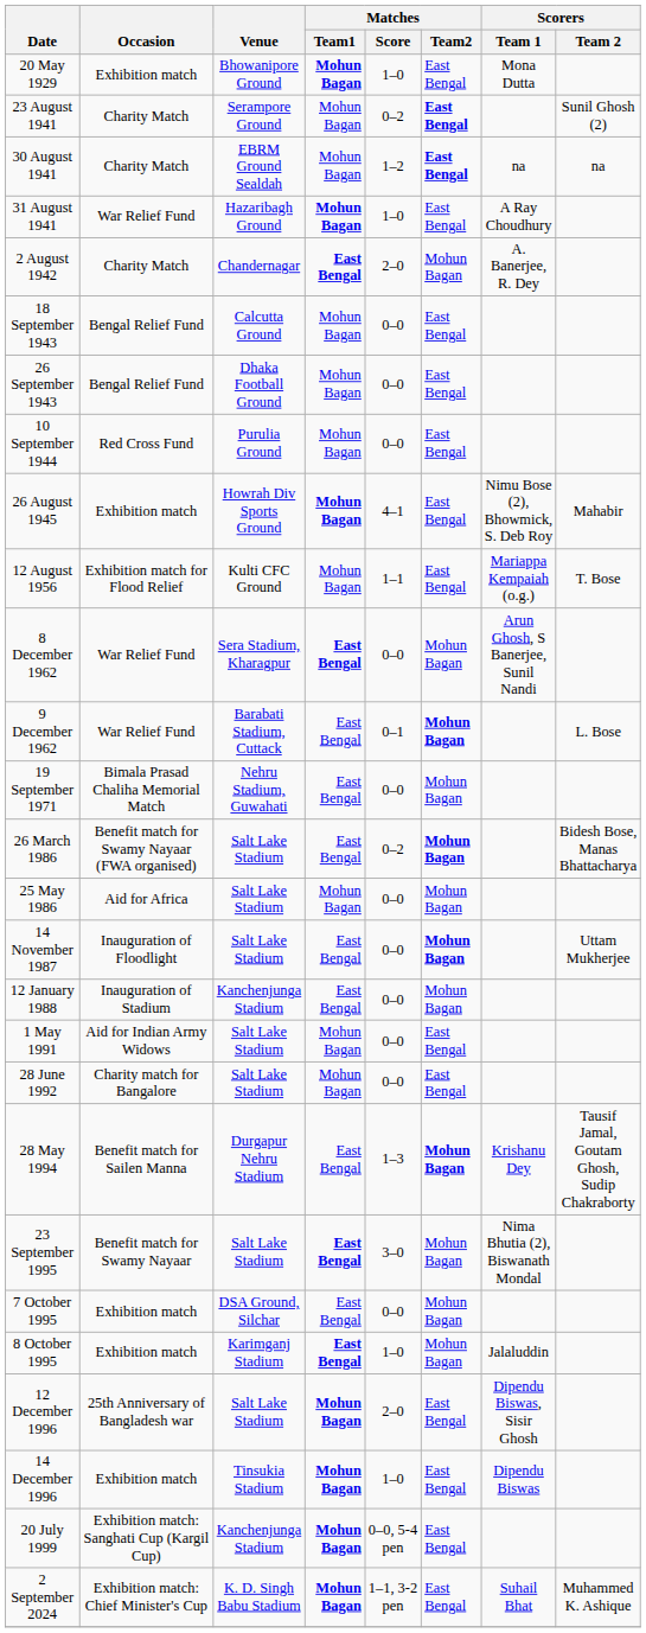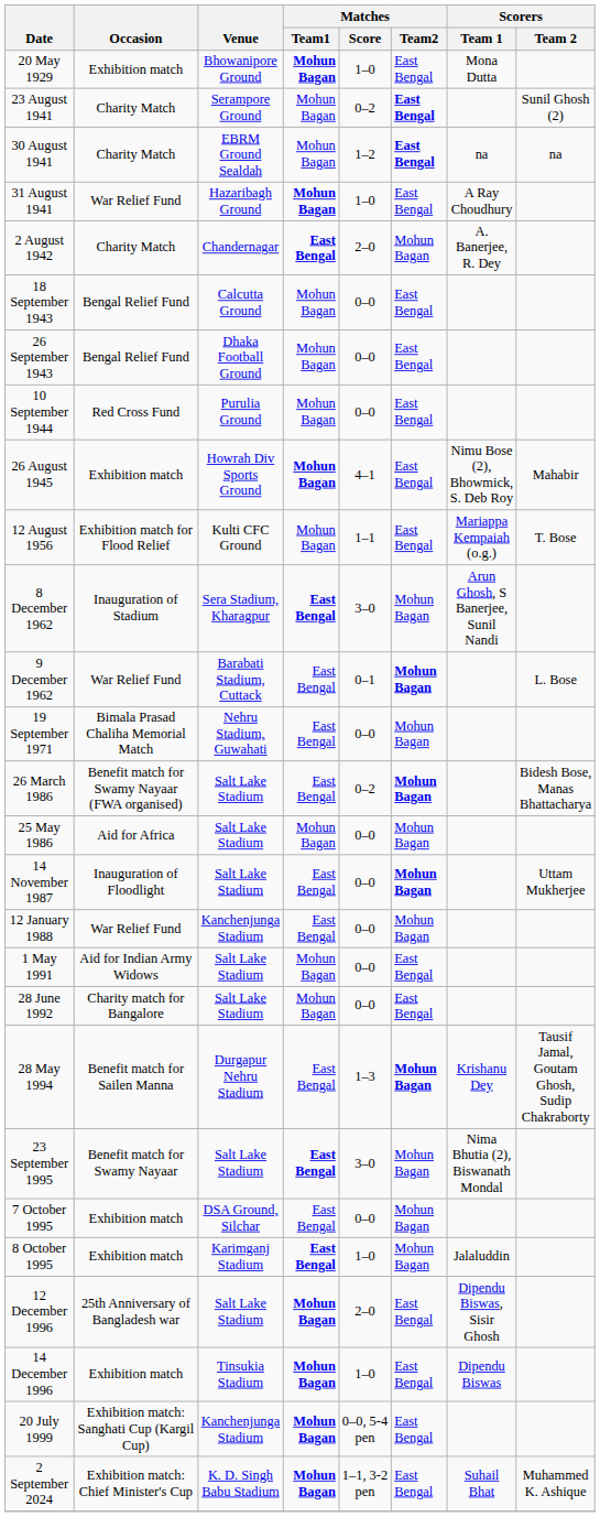 <table class="wikitable" style="font-size:90%; width:100%; text-align:center">
 <tr>
 <th rowspan="2" valign="bottom" width="12%">Date</th>
 <th rowspan="2" valign="bottom" width="25%">Occasion</th>
 <th rowspan="2" valign="bottom" width="13%">Venue</th>
 <th colspan="3" width="30%">Matches</th>
 <th colspan="6" width="20%">Scorers</th>
 </tr>
 <tr>
 <th width="10%">Team1</th>
 <th width="10%">Score</th>
 <th width="10%">Team2</th>
 <th width="10%">Team 1</th>
 <th width="10%">Team 2</th>
 </tr>
 <tr>
 <td>20 May 1929</td>
 <td>Exhibition match</td>
 <td><a href='#'>Bhowanipore Ground</a></td>
 <td align="right"><strong><a href='#'>Mohun Bagan</a></strong></td>
 <td align="center">1–0</td>
 <td align="left"><a href='#'>East Bengal</a></td>
 <td>Mona Dutta</td>
 <td></td>
 </tr>
 <tr>
 <td>23 August 1941</td>
 <td>Charity Match</td>
 <td><a href='#'>Serampore Ground</a></td>
 <td align="right"><a href='#'>Mohun Bagan</a></td>
 <td align="center">0–2</td>
 <td align="left"><strong><a href='#'>East Bengal</a></strong></td>
 <td></td>
 <td>Sunil Ghosh (2)</td>
 </tr>
 <tr>
 <td>30 August 1941</td>
 <td>Charity Match</td>
 <td><a href='#'>EBRM Ground Sealdah</a></td>
 <td align="right"><a href='#'>Mohun Bagan</a></td>
 <td align="center">1–2</td>
 <td align="left"><strong><a href='#'>East Bengal</a></strong></td>
 <td>na</td>
 <td>na</td>
 </tr>
 <tr>
 <td>31 August 1941</td>
 <td>War Relief Fund</td>
 <td><a href='#'>Hazaribagh Ground</a></td>
 <td align="right"><strong><a href='#'>Mohun Bagan</a></strong></td>
 <td align="center">1–0</td>
 <td align="left"><a href='#'>East Bengal</a></td>
 <td>A Ray Choudhury</td>
 <td></td>
 </tr>
 <tr>
 <td>2 August 1942</td>
 <td>Charity Match</td>
 <td><a href='#'>Chandernagar</a></td>
 <td align="right"><strong><a href='#'>East Bengal</a></strong></td>
 <td align="center">2–0</td>
 <td align="left"><a href='#'>Mohun Bagan</a></td>
 <td>A. Banerjee, R. Dey</td>
 <td></td>
 </tr>
 <tr>
 <td>18 September 1943</td>
 <td>Bengal Relief Fund</td>
 <td><a href='#'>Calcutta Ground</a></td>
 <td align="right"><a href='#'>Mohun Bagan</a></td>
 <td align="center">0–0</td>
 <td align="left"><a href='#'>East Bengal</a></td>
 <td></td>
 <td></td>
 </tr>
 <tr>
 <td>26 September 1943</td>
 <td>Bengal Relief Fund</td>
 <td><a href='#'>Dhaka Football Ground</a></td>
 <td align="right"><a href='#'>Mohun Bagan</a></td>
 <td align="center">0–0</td>
 <td align="left"><a href='#'>East Bengal</a></td>
 <td></td>
 <td></td>
 </tr>
 <tr>
 <td>10 September 1944</td>
 <td>Red Cross Fund</td>
 <td><a href='#'>Purulia Ground</a></td>
 <td align="right"><a href='#'>Mohun Bagan</a></td>
 <td align="center">0–0</td>
 <td align="left"><a href='#'>East Bengal</a></td>
 <td></td>
 <td></td>
 </tr>
 <tr>
 <td>26 August 1945</td>
 <td>Exhibition match</td>
 <td><a href='#'>Howrah Div Sports Ground</a></td>
 <td align="right"><strong><a href='#'>Mohun Bagan</a></strong></td>
 <td align="center">4–1</td>
 <td align="left"><a href='#'>East Bengal</a></td>
 <td>Nimu Bose (2), Bhowmick, S. Deb Roy</td>
 <td>Mahabir</td>
 </tr>
 <tr>
 <td>12 August 1956</td>
 <td>Exhibition match for Flood Relief</td>
 <td>Kulti CFC Ground</td>
 <td align="right"><a href='#'>Mohun Bagan</a></td>
 <td align="center">1–1</td>
 <td align="left"><a href='#'>East Bengal</a></td>
 <td><a href='#'>Mariappa Kempaiah</a> (o.g.)</td>
 <td>T. Bose</td>
 </tr>
 <tr>
 <td>8 December 1962</td>
-<td>War Relief Fund</td>
+<td>Inauguration of Stadium</td>
 <td><a href='#'>Sera Stadium, Kharagpur</a></td>
 <td align="right"><strong><a href='#'>East Bengal</a></strong></td>
-<td align="center">0–0</td>
+<td align="center">3–0</td>
 <td align="left"><a href='#'>Mohun Bagan</a></td>
 <td><a href='#'>Arun Ghosh</a>, S Banerjee, Sunil Nandi</td>
 <td></td>
 </tr>
 <tr>
 <td>9 December 1962</td>
 <td>War Relief Fund</td>
 <td><a href='#'>Barabati Stadium, Cuttack</a></td>
 <td align="right"><a href='#'>East Bengal</a></td>
 <td align="center">0–1</td>
 <td align="left"><strong><a href='#'>Mohun Bagan</a></strong></td>
 <td></td>
 <td>L. Bose</td>
 </tr>
 <tr>
 <td>19 September 1971</td>
 <td>Bimala Prasad Chaliha Memorial Match</td>
 <td><a href='#'>Nehru Stadium, Guwahati</a></td>
 <td align="right"><a href='#'>East Bengal</a></td>
 <td align="center">0–0</td>
 <td align="left"><a href='#'>Mohun Bagan</a></td>
 <td></td>
 <td></td>
 </tr>
 <tr>
 <td>26 March 1986</td>
 <td>Benefit match for Swamy Nayaar (FWA organised)</td>
 <td><a href='#'>Salt Lake Stadium</a></td>
 <td align="right"><a href='#'>East Bengal</a></td>
 <td align="center">0–2</td>
 <td align="left"><strong><a href='#'>Mohun Bagan</a></strong></td>
 <td></td>
 <td>Bidesh Bose, Manas Bhattacharya</td>
 </tr>
 <tr>
 <td>25 May 1986</td>
 <td>Aid for Africa</td>
 <td><a href='#'>Salt Lake Stadium</a></td>
 <td align="right"><a href='#'>Mohun Bagan</a></td>
 <td align="center">0–0</td>
 <td align="left"><a href='#'>Mohun Bagan</a></td>
 <td></td>
 <td></td>
 </tr>
 <tr>
 <td>14 November 1987</td>
 <td>Inauguration of Floodlight</td>
 <td><a href='#'>Salt Lake Stadium</a></td>
 <td align="right"><a href='#'>East Bengal</a></td>
 <td align="center">0–0</td>
 <td align="left"><strong><a href='#'>Mohun Bagan</a></strong></td>
 <td></td>
 <td>Uttam Mukherjee</td>
 </tr>
 <tr>
 <td>12 January 1988</td>
-<td>Inauguration of Stadium</td>
+<td>War Relief Fund</td>
 <td><a href='#'>Kanchenjunga Stadium</a></td>
 <td align="right"><a href='#'>East Bengal</a></td>
 <td align="center">0–0</td>
 <td align="left"><a href='#'>Mohun Bagan</a></td>
 <td></td>
 <td></td>
 </tr>
 <tr>
 <td>1 May 1991</td>
 <td>Aid for Indian Army Widows</td>
 <td><a href='#'>Salt Lake Stadium</a></td>
 <td align="right"><a href='#'>Mohun Bagan</a></td>
 <td align="center">0–0</td>
 <td align="left"><a href='#'>East Bengal</a></td>
 <td></td>
 <td></td>
 </tr>
 <tr>
 <td>28 June 1992 </td>
 <td>Charity match for Bangalore</td>
 <td><a href='#'>Salt Lake Stadium</a></td>
 <td align="right"><a href='#'>Mohun Bagan</a></td>
 <td align="center">0–0 </td>
 <td align="left"><a href='#'>East Bengal</a></td>
 <td></td>
 <td></td>
 </tr>
 <tr>
 <td>28 May 1994</td>
 <td>Benefit match for Sailen Manna </td>
 <td><a href='#'>Durgapur Nehru Stadium</a></td>
 <td align="right"><a href='#'>East Bengal</a></td>
 <td align="center">1–3</td>
 <td align="left"><strong><a href='#'>Mohun Bagan</a></strong></td>
 <td><a href='#'>Krishanu Dey</a></td>
 <td>Tausif Jamal, Goutam Ghosh, Sudip Chakraborty</td>
 </tr>
 <tr>
 <td>23 September 1995</td>
 <td>Benefit match for Swamy Nayaar</td>
 <td><a href='#'>Salt Lake Stadium</a></td>
 <td align="right"><strong><a href='#'>East Bengal</a></strong></td>
 <td align="center">3–0</td>
 <td align="left"><a href='#'>Mohun Bagan</a></td>
 <td>Nima Bhutia (2), Biswanath Mondal</td>
 <td></td>
 </tr>
 <tr>
 <td>7 October 1995</td>
 <td>Exhibition match</td>
 <td><a href='#'>DSA Ground, Silchar</a></td>
 <td align="right"><a href='#'>East Bengal</a></td>
 <td align="center">0–0</td>
 <td align="left"><a href='#'>Mohun Bagan</a></td>
 <td></td>
 <td></td>
 </tr>
 <tr>
 <td>8 October 1995</td>
 <td>Exhibition match</td>
 <td><a href='#'>Karimganj Stadium</a></td>
 <td align="right"><strong><a href='#'>East Bengal</a></strong></td>
 <td align="center">1–0</td>
 <td align="left"><a href='#'>Mohun Bagan</a></td>
 <td>Jalaluddin</td>
 <td></td>
 </tr>
 <tr>
 <td>12 December 1996</td>
 <td>25th Anniversary of Bangladesh war</td>
 <td><a href='#'>Salt Lake Stadium</a></td>
 <td align="right"><strong><a href='#'>Mohun Bagan</a></strong></td>
 <td align="center">2–0</td>
 <td align="left"><a href='#'>East Bengal</a></td>
 <td><a href='#'>Dipendu Biswas</a>, Sisir Ghosh</td>
 <td></td>
 </tr>
 <tr>
 <td>14 December 1996</td>
 <td>Exhibition match</td>
 <td><a href='#'>Tinsukia Stadium</a></td>
 <td align="right"><strong><a href='#'>Mohun Bagan</a></strong></td>
 <td align="center">1–0</td>
 <td align="left"><a href='#'>East Bengal</a></td>
 <td><a href='#'>Dipendu Biswas</a></td>
 <td></td>
 </tr>
 <tr>
 <td>20 July 1999</td>
 <td>Exhibition match: Sanghati Cup (Kargil Cup)</td>
 <td><a href='#'>Kanchenjunga Stadium</a></td>
 <td align="right"><strong><a href='#'>Mohun Bagan</a></strong></td>
 <td align="center">0–0, 5-4 pen</td>
 <td align="left"><a href='#'>East Bengal</a></td>
 <td></td>
 <td></td>
 </tr>
 <tr>
 <td>2 September 2024</td>
 <td>Exhibition match: Chief Minister's Cup</td>
 <td><a href='#'>K. D. Singh Babu Stadium</a></td>
 <td align="right"><strong><a href='#'>Mohun Bagan</a></strong></td>
 <td align="center">1–1, 3-2 pen</td>
 <td align="left"><a href='#'>East Bengal</a></td>
 <td><a href='#'>Suhail Bhat</a></td>
 <td>Muhammed K. Ashique</td>
 </tr>
 <tr>
 </tr>
 </table>
